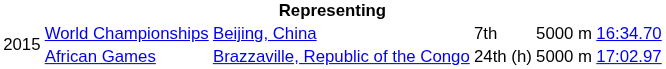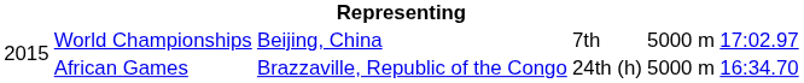 <table>
 <tr>
 <th colspan="6">Representing </th>
 </tr>
 <tr>
 <td rowspan=2>2015</td>
 <td><a href='#'>World Championships</a></td>
 <td><a href='#'>Beijing, China</a></td>
 <td>7th</td>
 <td>5000 m</td>
-<td><a href='#'>16:34.70</a></td>
+<td><a href='#'>17:02.97</a></td>
 </tr>
 <tr>
 <td><a href='#'>African Games</a></td>
 <td><a href='#'>Brazzaville, Republic of the Congo</a></td>
 <td>24th (h)</td>
 <td>5000 m</td>
-<td><a href='#'>17:02.97</a></td>
+<td><a href='#'>16:34.70</a></td>
 </tr>
 </table>
